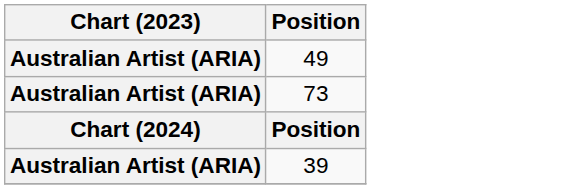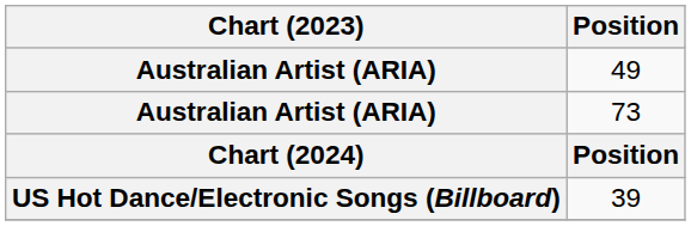 <table class="wikitable plainrowheaders" style="text-align:center">
 <tr>
 <th scope="col">Chart (2023)</th>
 <th scope="col">Position</th>
 </tr>
 <tr>
 <th scope="row">Australian Artist (ARIA)</th>
 <td>49</td>
 </tr>
 <tr>
 <th scope="row">Australian Artist (ARIA)</th>
 <td>73</td>
 </tr>
 <tr>
 <th scope="col">Chart (2024)</th>
 <th scope="col">Position</th>
 </tr>
 <tr>
-<th scope="row">Australian Artist (ARIA)</th>
+<th scope="row">US Hot Dance/Electronic Songs (<em>Billboard</em>)</th>
 <td>39</td>
 </tr>
 <tr>
 </tr>
 </table>
